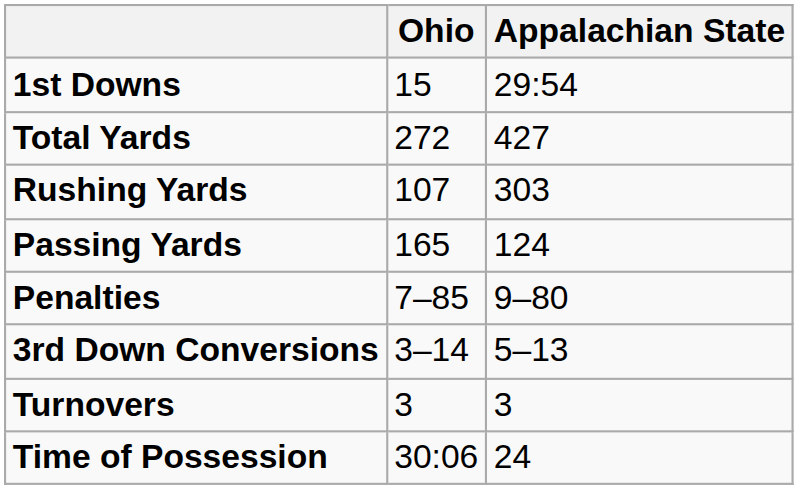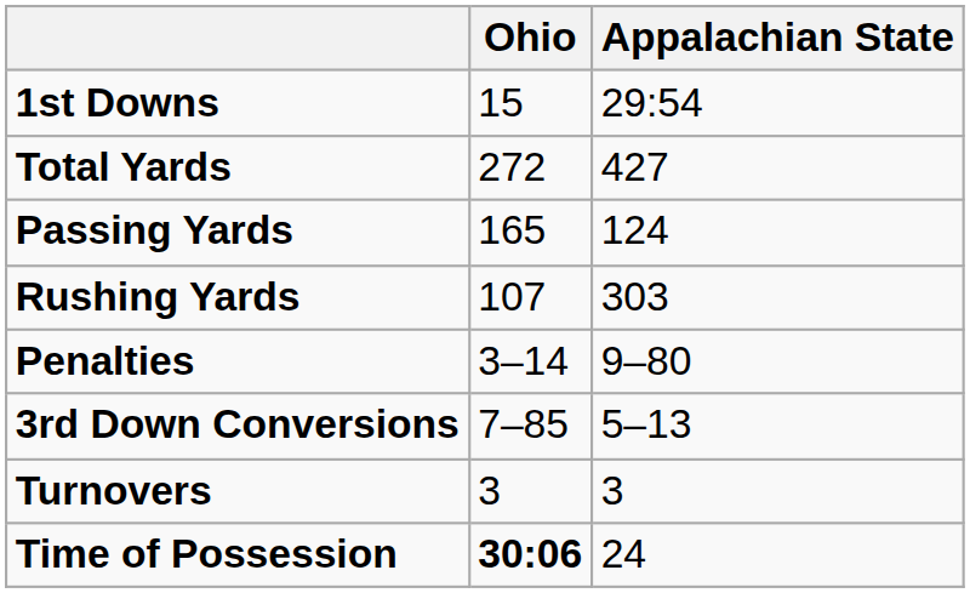 <table class="wikitable">
 <tr>
 <th></th>
 <th>Ohio</th>
 <th>Appalachian State</th>
 </tr>
 <tr>
 <td><strong>1st Downs</strong></td>
 <td>15</td>
 <td>29:54</td>
 </tr>
 <tr>
 <td><strong>Total Yards</strong></td>
 <td>272</td>
 <td>427</td>
 </tr>
 <tr>
+<td><strong>Passing Yards</strong></td>
+<td>165</td>
+<td>124</td>
+</tr>
+<tr>
 <td><strong>Rushing Yards</strong></td>
 <td>107</td>
 <td>303</td>
 </tr>
 <tr>
-<td><strong>Passing Yards</strong></td>
-<td>165</td>
-<td>124</td>
-</tr>
-<tr>
 <td><strong>Penalties</strong></td>
-<td>7–85</td>
+<td>3–14</td>
 <td>9–80</td>
 </tr>
 <tr>
 <td><strong>3rd Down Conversions</strong></td>
-<td>3–14</td>
+<td>7–85</td>
 <td>5–13</td>
 </tr>
 <tr>
 <td><strong>Turnovers</strong></td>
 <td>3</td>
 <td>3</td>
 </tr>
 <tr>
 <td><strong>Time of Possession</strong></td>
-<td>30:06</td>
+<td><strong>30:06</strong></td>
 <td>24</td>
 </tr>
 </table>
